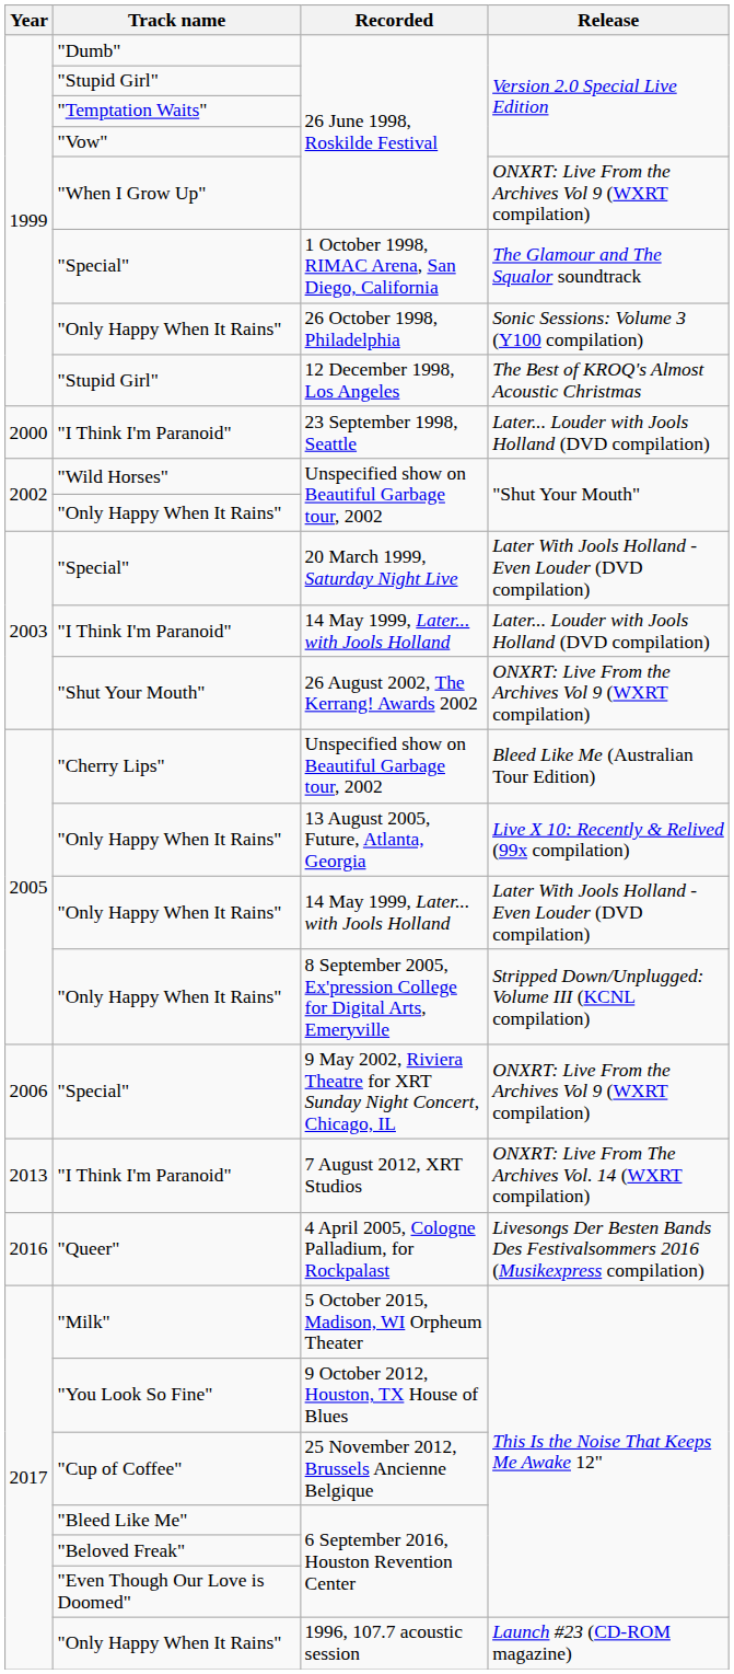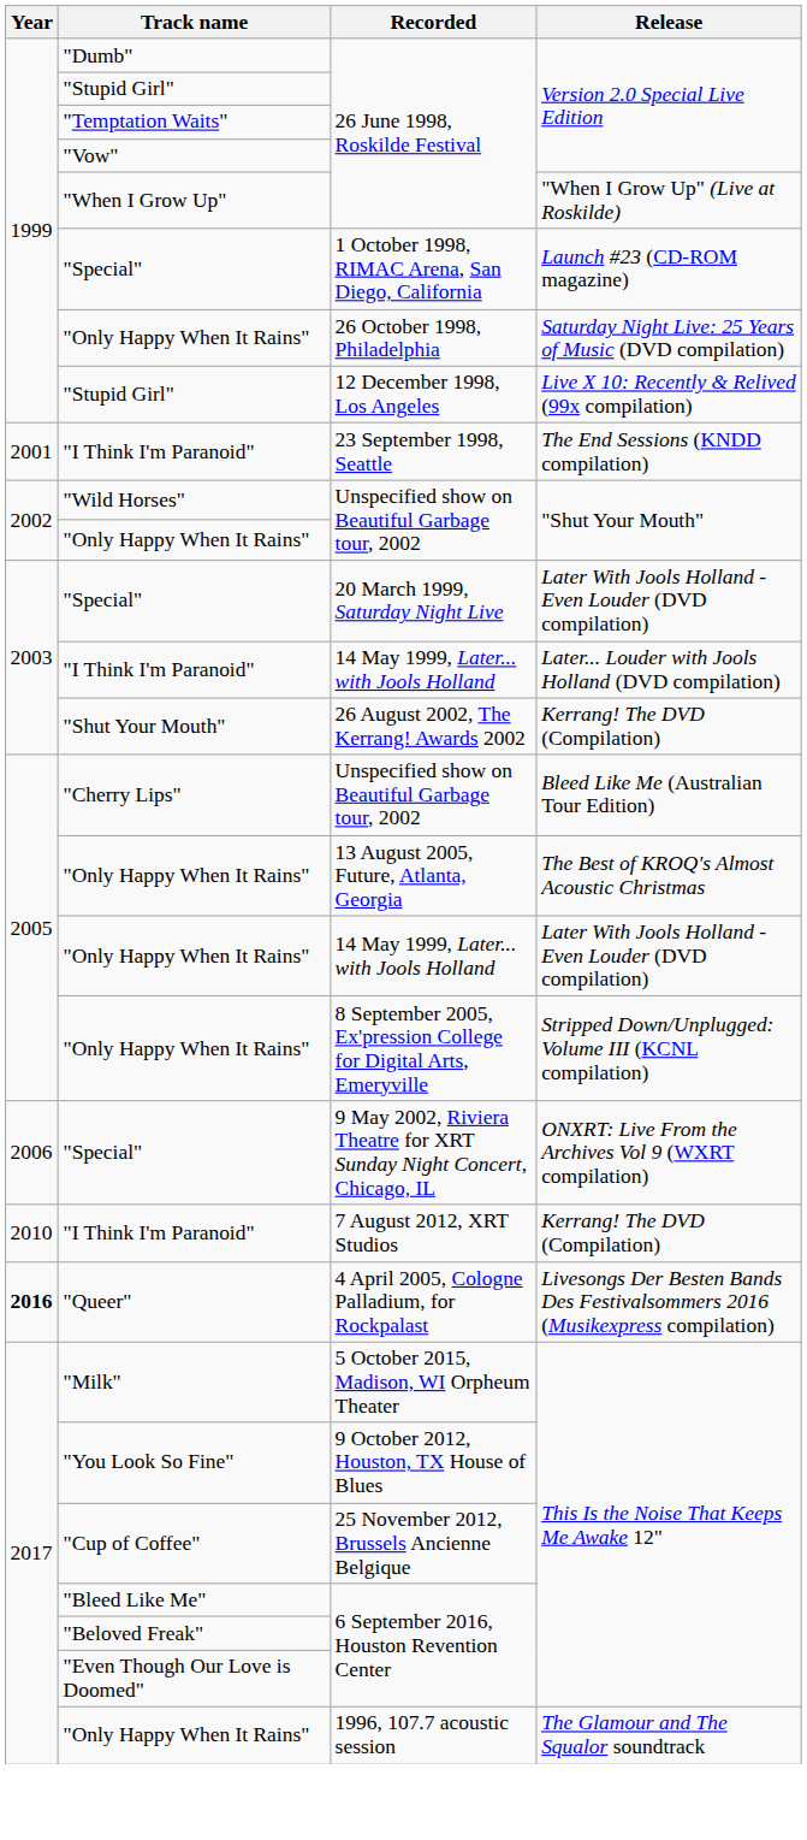 <table class="wikitable">
 <tr>
 <th style="text-align:center; width:33px;">Year</th>
 <th style="text-align:center; width:200px;">Track name</th>
 <th style="text-align:center;">Recorded</th>
 <th style="text-align:center;">Release</th>
 </tr>
 <tr>
 <td rowspan="8">1999</td>
 <td>"Dumb"</td>
 <td style="text-align:left;" rowspan="5">26 June 1998, <a href='#'>Roskilde Festival</a></td>
 <td style="text-align:left;" rowspan="4"><em><a href='#'>Version 2.0 Special Live Edition</a></em></td>
 </tr>
 <tr>
 <td>"Stupid Girl"</td>
 </tr>
 <tr>
 <td>"<a href='#'>Temptation Waits</a>"</td>
 </tr>
 <tr>
 <td>"Vow"</td>
 </tr>
 <tr>
 <td>"When I Grow Up"</td>
-<td style="text-align:left;"><em>ONXRT: Live From the Archives Vol 9</em> (<a href='#'>WXRT</a> compilation)</td>
+<td style="text-align:left;">"When I Grow Up" <em>(Live at Roskilde)</em></td>
 </tr>
 <tr>
 <td>"Special"</td>
 <td style="text-align:left;">1 October 1998, <a href='#'>RIMAC Arena</a>, <a href='#'>San Diego, California</a></td>
-<td style="text-align:left;"><em><a href='#'>The Glamour and The Squalor</a></em> soundtrack</td>
+<td style="text-align:left;"><em><a href='#'>Launch</a> #23</em> (<a href='#'>CD-ROM</a> magazine)</td>
 </tr>
 <tr>
 <td>"Only Happy When It Rains"</td>
 <td style="text-align:left;">26 October 1998, <a href='#'>Philadelphia</a></td>
-<td style="text-align:left;"><em>Sonic Sessions: Volume 3</em> (<a href='#'>Y100</a> compilation)</td>
+<td style="text-align:left;"><em><a href='#'>Saturday Night Live: 25 Years of Music</a></em> (DVD compilation)</td>
 </tr>
 <tr>
 <td>"Stupid Girl"</td>
 <td style="text-align:left;">12 December 1998, <a href='#'>Los Angeles</a></td>
-<td style="text-align:left;"><em>The Best of KROQ's Almost Acoustic Christmas</em></td>
+<td><em><a href='#'>Live X 10: Recently & Relived</a></em> (<a href='#'>99x</a> compilation)</td>
 </tr>
 <tr>
-<td>2000</td>
+<td>2001</td>
 <td>"I Think I'm Paranoid"</td>
 <td style="text-align:left;">23 September 1998, <a href='#'>Seattle</a></td>
-<td style="text-align:left;"><em>Later... Louder with Jools Holland </em> (DVD compilation)</td>
+<td style="text-align:left;"><em>The End Sessions</em> (<a href='#'>KNDD</a> compilation)</td>
 </tr>
 <tr>
 <td rowspan="2">2002</td>
 <td>"Wild Horses"</td>
 <td style="text-align:left;" rowspan="2">Unspecified show on <a href='#'>Beautiful Garbage tour</a>, 2002</td>
 <td style="text-align:left;" rowspan="2">"Shut Your Mouth"</td>
 </tr>
 <tr>
 <td>"Only Happy When It Rains"</td>
 </tr>
 <tr>
 <td rowspan="3">2003</td>
 <td>"Special"</td>
 <td style="text-align:left;">20 March 1999, <em><a href='#'>Saturday Night Live</a></em></td>
 <td style="text-align:left;"><em>Later With Jools Holland - Even Louder</em> (DVD compilation)</td>
 </tr>
 <tr>
 <td>"I Think I'm Paranoid"</td>
 <td style="text-align:left;">14 May 1999, <em><a href='#'>Later... with Jools Holland</a></em></td>
 <td style="text-align:left;"><em>Later... Louder with Jools Holland </em> (DVD compilation)</td>
 </tr>
 <tr>
 <td>"Shut Your Mouth"</td>
 <td style="text-align:left;">26 August 2002, <a href='#'>The Kerrang! Awards</a> 2002</td>
-<td style="text-align:left;"><em>ONXRT: Live From the Archives Vol 9</em> (<a href='#'>WXRT</a> compilation)</td>
+<td style="text-align:left;"><em>Kerrang! The DVD</em> (Compilation)</td>
 </tr>
 <tr>
 <td rowspan="4">2005</td>
 <td>"Cherry Lips"</td>
 <td style="text-align:left;">Unspecified show on <a href='#'>Beautiful Garbage tour</a>, 2002</td>
 <td style="text-align:left;"><em>Bleed Like Me</em> (Australian Tour Edition)</td>
 </tr>
 <tr>
 <td>"Only Happy When It Rains"</td>
 <td>13 August 2005, Future, <a href='#'>Atlanta, Georgia</a></td>
-<td><em><a href='#'>Live X 10: Recently & Relived</a></em> (<a href='#'>99x</a> compilation)</td>
+<td style="text-align:left;"><em>The Best of KROQ's Almost Acoustic Christmas</em></td>
 </tr>
 <tr>
 <td>"Only Happy When It Rains"</td>
 <td style="text-align:left;">14 May 1999, <em>Later... with Jools Holland</em></td>
 <td style="text-align:left;"><em>Later With Jools Holland - Even Louder</em> (DVD compilation)</td>
 </tr>
 <tr>
 <td>"Only Happy When It Rains"</td>
 <td style="text-align:left;">8 September 2005, <a href='#'>Ex'pression College for Digital Arts</a>, <a href='#'>Emeryville</a></td>
 <td style="text-align:left;"><em>Stripped Down/Unplugged: Volume III</em> (<a href='#'>KCNL</a> compilation)</td>
 </tr>
 <tr>
 <td>2006</td>
 <td>"Special"</td>
 <td style="text-align:left;">9 May 2002, <a href='#'>Riviera Theatre</a> for XRT <em>Sunday Night Concert</em>, <a href='#'>Chicago, IL</a></td>
 <td style="text-align:left;"><em>ONXRT: Live From the Archives Vol 9</em> (<a href='#'>WXRT</a> compilation)</td>
 </tr>
 <tr>
-<td>2013</td>
+<td>2010</td>
 <td>"I Think I'm Paranoid"</td>
 <td style="text-align:left;">7 August 2012, XRT Studios</td>
-<td style="text-align:left;"><em>ONXRT: Live From The Archives Vol. 14</em> (<a href='#'>WXRT</a> compilation)</td>
+<td style="text-align:left;"><em>Kerrang! The DVD</em> (Compilation)</td>
 </tr>
 <tr>
-<td>2016</td>
+<td><strong>2016</strong></td>
 <td>"Queer"</td>
 <td style="text-align:left;">4 April 2005, <a href='#'>Cologne</a> Palladium, for <a href='#'>Rockpalast</a></td>
 <td style="text-align:left;"><em>Livesongs Der Besten Bands Des Festivalsommers 2016</em> (<em><a href='#'>Musikexpress</a></em> compilation)</td>
 </tr>
 <tr>
 <td rowspan="7">2017</td>
 <td>"Milk"</td>
 <td style="text-align:left;">5 October 2015, <a href='#'>Madison, WI</a> Orpheum Theater</td>
 <td style="text-align:left;" rowspan="6"><em><a href='#'>This Is the Noise That Keeps Me Awake</a></em> 12"</td>
 </tr>
 <tr>
 <td>"You Look So Fine"</td>
 <td style="text-align:left;">9 October 2012, <a href='#'>Houston, TX</a> House of Blues</td>
 </tr>
 <tr>
 <td>"Cup of Coffee"</td>
 <td style="text-align:left;">25 November 2012, <a href='#'>Brussels</a> Ancienne Belgique</td>
 </tr>
 <tr>
 <td>"Bleed Like Me"</td>
 <td style="text-align:left;" rowspan="3">6 September 2016, Houston Revention Center</td>
 </tr>
 <tr>
 <td>"Beloved Freak"</td>
 </tr>
 <tr>
 <td>"Even Though Our Love is Doomed"</td>
 </tr>
 <tr>
 <td>"Only Happy When It Rains"</td>
 <td style="text-align:left;">1996, 107.7 acoustic session</td>
-<td style="text-align:left;"><em><a href='#'>Launch</a> #23</em> (<a href='#'>CD-ROM</a> magazine)</td>
+<td style="text-align:left;"><em><a href='#'>The Glamour and The Squalor</a></em> soundtrack</td>
 </tr>
 </table>
